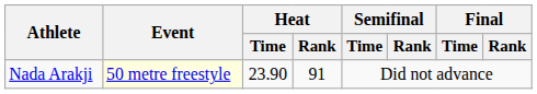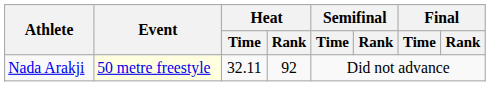 <table class="wikitable" style="text-align:center; font-size:90%; width:50%;">
 <tr>
 <th rowspan="2">Athlete</th>
 <th rowspan="2">Event</th>
 <th colspan="2">Heat</th>
 <th colspan="2">Semifinal</th>
 <th colspan="2">Final</th>
 </tr>
 <tr style="font-size:95%">
 <th>Time</th>
 <th>Rank</th>
 <th>Time</th>
 <th>Rank</th>
 <th>Time</th>
 <th>Rank</th>
 </tr>
 <tr>
 <td align=left><a href='#'>Nada Arakji</a></td>
 <td align=left style="background: lightyellow;"><a href='#'>50 metre freestyle</a></td>
-<td>23.90</td>
-<td>91</td>
+<td>32.11</td>
+<td>92</td>
 <td colspan=4>Did not advance</td>
 </tr>
 </table>
